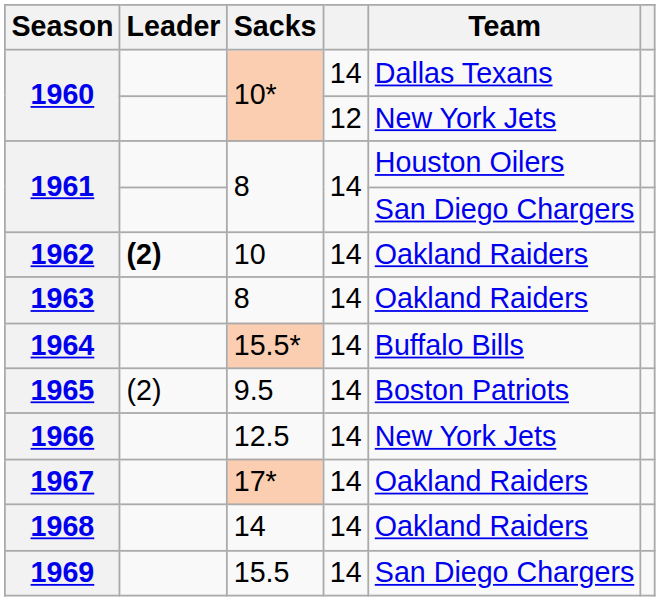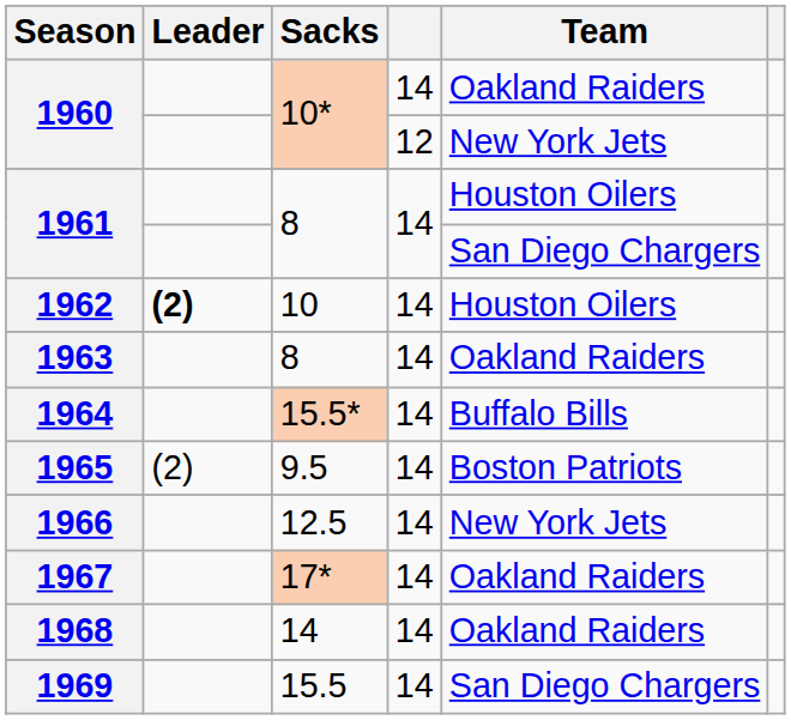 <table class="sortable wikitable">
 <tr>
 <th scope=col>Season</th>
 <th scope=col>Leader</th>
 <th scope=col>Sacks</th>
 <th scope=col></th>
 <th scope=col>Team</th>
 <th scope=col class= "unsortable"></th>
 </tr>
 <tr>
 <th scope=rowgroup rowspan=2><a href='#'>1960</a></th>
 <td></td>
 <td rowspan=2 style="background-color:#FBCEB1">10*</td>
 <td>14</td>
-<td><a href='#'>Dallas Texans</a></td>
+<td><a href='#'>Oakland Raiders</a></td>
 <td></td>
 </tr>
 <tr>
 <td></td>
 <td>12</td>
 <td><a href='#'>New York Jets</a></td>
 <td></td>
 </tr>
 <tr>
 <th scope=rowgroup rowspan=2><a href='#'>1961</a></th>
 <td></td>
 <td rowspan=2>8</td>
 <td rowspan=2>14</td>
 <td><a href='#'>Houston Oilers</a></td>
 <td></td>
 </tr>
 <tr>
 <td></td>
 <td><a href='#'>San Diego Chargers</a></td>
 <td></td>
 </tr>
 <tr>
 <th scope=row><a href='#'>1962</a></th>
 <td><strong> (2)</strong></td>
 <td>10</td>
 <td>14</td>
-<td><a href='#'>Oakland Raiders</a></td>
+<td><a href='#'>Houston Oilers</a></td>
 <td></td>
 </tr>
 <tr>
 <th scope=row><a href='#'>1963</a></th>
 <td></td>
 <td>8</td>
 <td>14</td>
 <td><a href='#'>Oakland Raiders</a></td>
 <td></td>
 </tr>
 <tr>
 <th scope=row><a href='#'>1964</a></th>
 <td></td>
 <td style="background-color:#FBCEB1">15.5*</td>
 <td>14</td>
 <td><a href='#'>Buffalo Bills</a></td>
 <td></td>
 </tr>
 <tr>
 <th scope=row><a href='#'>1965</a></th>
 <td> (2)</td>
 <td>9.5</td>
 <td>14</td>
 <td><a href='#'>Boston Patriots</a></td>
 <td></td>
 </tr>
 <tr>
 <th scope=row><a href='#'>1966</a></th>
 <td></td>
 <td>12.5</td>
 <td>14</td>
 <td><a href='#'>New York Jets</a></td>
 <td></td>
 </tr>
 <tr>
 <th scope=row><a href='#'>1967</a></th>
 <td></td>
 <td style="background-color:#FBCEB1">17*</td>
 <td>14</td>
 <td><a href='#'>Oakland Raiders</a></td>
 <td></td>
 </tr>
 <tr>
 <th scope=row><a href='#'>1968</a></th>
 <td></td>
 <td>14</td>
 <td>14</td>
 <td><a href='#'>Oakland Raiders</a></td>
 <td></td>
 </tr>
 <tr>
 <th scope=row><a href='#'>1969</a></th>
 <td></td>
 <td>15.5</td>
 <td>14</td>
 <td><a href='#'>San Diego Chargers</a></td>
 <td></td>
 </tr>
 </table>
